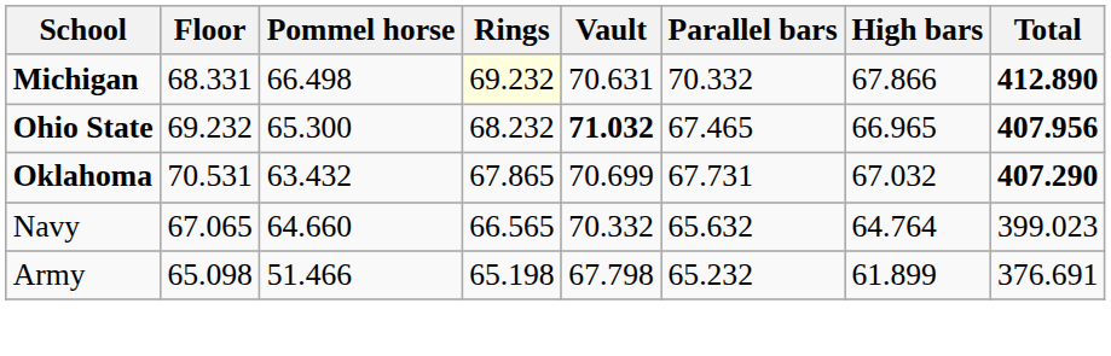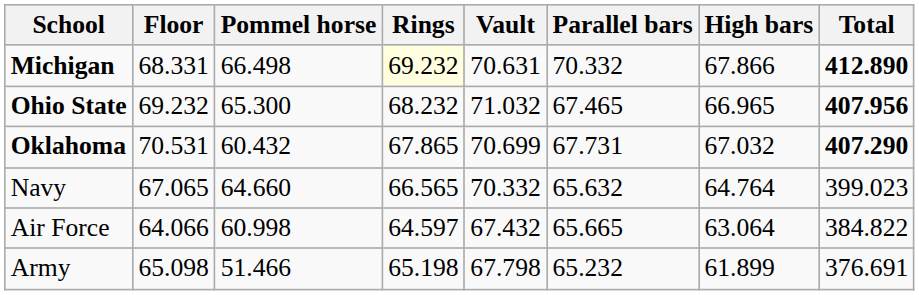 <table class="wikitable">
 <tr>
 <th>School</th>
 <th>Floor</th>
 <th>Pommel horse</th>
 <th>Rings</th>
 <th>Vault</th>
 <th>Parallel bars</th>
 <th>High bars</th>
 <th>Total</th>
 </tr>
 <tr>
 <td><strong>Michigan</strong></td>
 <td>68.331</td>
 <td>66.498</td>
 <td style="background: lightyellow;">69.232</td>
 <td>70.631</td>
 <td>70.332</td>
 <td>67.866</td>
 <td><strong>412.890</strong></td>
 </tr>
 <tr>
 <td><strong>Ohio State</strong></td>
 <td>69.232</td>
 <td>65.300</td>
 <td>68.232</td>
-<td><strong>71.032</strong></td>
+<td>71.032</td>
 <td>67.465</td>
 <td>66.965</td>
 <td><strong>407.956</strong></td>
 </tr>
 <tr>
 <td><strong>Oklahoma</strong></td>
 <td>70.531</td>
-<td>63.432</td>
+<td>60.432</td>
 <td>67.865</td>
 <td>70.699</td>
 <td>67.731</td>
 <td>67.032</td>
 <td><strong>407.290</strong></td>
 </tr>
 <tr>
 <td>Navy</td>
 <td>67.065</td>
 <td>64.660</td>
 <td>66.565</td>
 <td>70.332</td>
 <td>65.632</td>
 <td>64.764</td>
 <td>399.023</td>
 </tr>
 <tr>
+<td>Air Force</td>
+<td>64.066</td>
+<td>60.998</td>
+<td>64.597</td>
+<td>67.432</td>
+<td>65.665</td>
+<td>63.064</td>
+<td>384.822</td>
+</tr>
+<tr>
 <td>Army</td>
 <td>65.098</td>
 <td>51.466</td>
 <td>65.198</td>
 <td>67.798</td>
 <td>65.232</td>
 <td>61.899</td>
 <td>376.691</td>
 </tr>
 </table>
